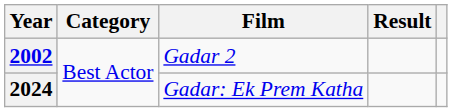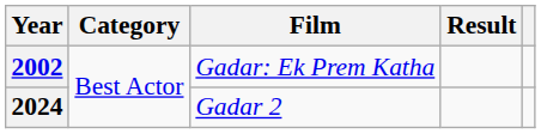 <table Class="wikitable">
 <tr>
 <th>Year</th>
 <th>Category</th>
 <th>Film</th>
 <th>Result</th>
 <th></th>
 </tr>
 <tr>
 <th><a href='#'>2002</a></th>
 <td rowspan="2"><a href='#'>Best Actor</a></td>
-<td><em><a href='#'>Gadar 2</a></em></td>
+<td><em><a href='#'>Gadar: Ek Prem Katha</a></em></td>
 <td></td>
 <td></td>
 </tr>
 <tr>
 <th>2024</th>
-<td><em><a href='#'>Gadar: Ek Prem Katha</a></em></td>
+<td><em><a href='#'>Gadar 2</a></em></td>
 <td></td>
 </tr>
 </table>
